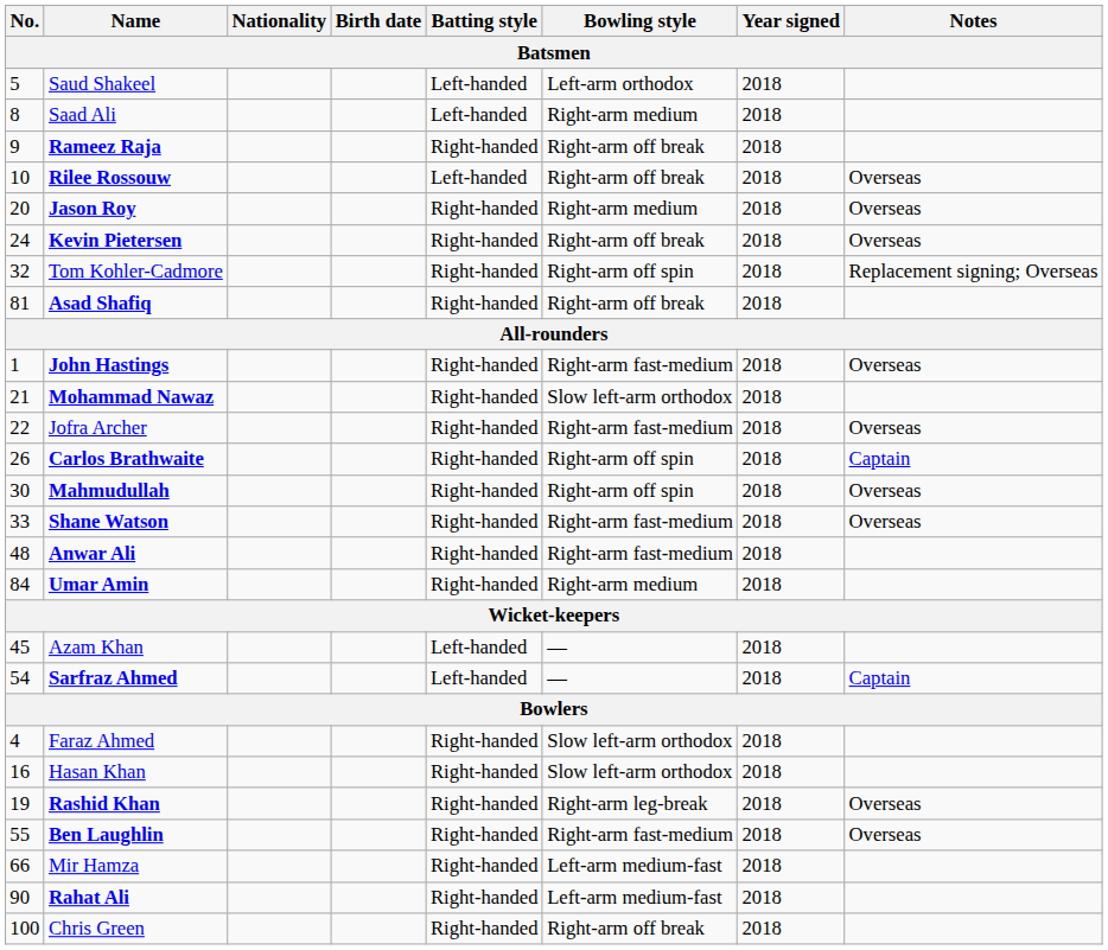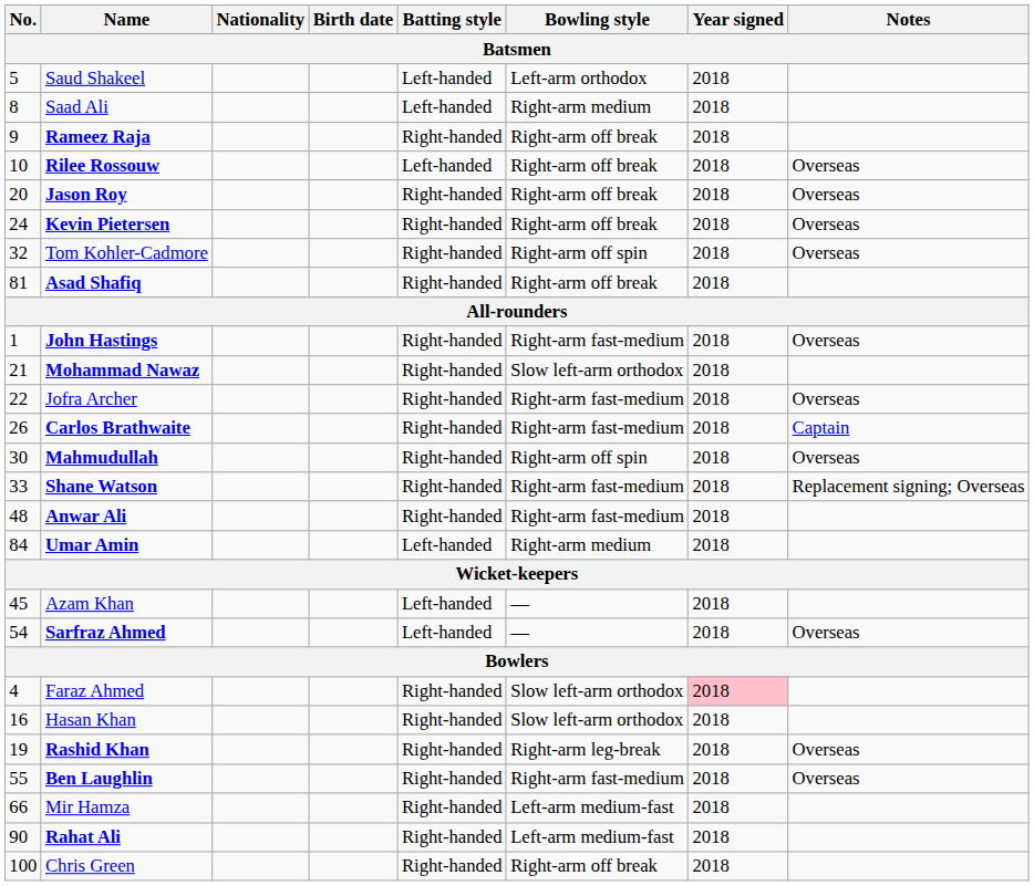 <table class="wikitable">
 <tr>
 <th>No.</th>
 <th>Name</th>
 <th>Nationality</th>
 <th>Birth date</th>
 <th>Batting style</th>
 <th>Bowling style</th>
 <th>Year signed</th>
 <th>Notes</th>
 </tr>
 <tr>
 <th colspan="8">Batsmen</th>
 </tr>
 <tr>
 <td>5</td>
 <td><a href='#'>Saud Shakeel</a></td>
 <td></td>
 <td></td>
 <td>Left-handed</td>
 <td>Left-arm orthodox</td>
 <td>2018</td>
 <td></td>
 </tr>
 <tr>
 <td>8</td>
 <td><a href='#'>Saad Ali</a></td>
 <td></td>
 <td></td>
 <td>Left-handed</td>
 <td>Right-arm medium</td>
 <td>2018</td>
 <td></td>
 </tr>
 <tr>
 <td>9</td>
 <td><strong><a href='#'>Rameez Raja</a></strong></td>
 <td></td>
 <td></td>
 <td>Right-handed</td>
 <td>Right-arm off break</td>
 <td>2018</td>
 <td></td>
 </tr>
 <tr>
 <td>10</td>
 <td><strong><a href='#'>Rilee Rossouw</a></strong></td>
 <td></td>
 <td></td>
 <td>Left-handed</td>
 <td>Right-arm off break</td>
 <td>2018</td>
 <td>Overseas</td>
 </tr>
 <tr>
 <td>20</td>
 <td><strong><a href='#'>Jason Roy</a></strong></td>
 <td></td>
 <td></td>
 <td>Right-handed</td>
-<td>Right-arm medium</td>
+<td>Right-arm off break</td>
 <td>2018</td>
 <td>Overseas</td>
 </tr>
 <tr>
 <td>24</td>
 <td><strong><a href='#'>Kevin Pietersen</a></strong></td>
 <td></td>
 <td></td>
 <td>Right-handed</td>
 <td>Right-arm off break</td>
 <td>2018</td>
 <td>Overseas</td>
 </tr>
 <tr>
 <td>32</td>
 <td><a href='#'>Tom Kohler-Cadmore</a></td>
 <td></td>
 <td></td>
 <td>Right-handed</td>
 <td>Right-arm off spin</td>
 <td>2018</td>
-<td>Replacement signing; Overseas</td>
+<td>Overseas</td>
 </tr>
 <tr>
 <td>81</td>
 <td><strong><a href='#'>Asad Shafiq</a></strong></td>
 <td></td>
 <td></td>
 <td>Right-handed</td>
 <td>Right-arm off break</td>
 <td>2018</td>
 <td></td>
 </tr>
 <tr>
 <th colspan="9">All-rounders</th>
 </tr>
 <tr>
 <td>1</td>
 <td><strong><a href='#'>John Hastings</a></strong></td>
 <td></td>
 <td></td>
 <td>Right-handed</td>
 <td>Right-arm fast-medium</td>
 <td>2018</td>
 <td>Overseas</td>
 </tr>
 <tr>
 <td>21</td>
 <td><strong><a href='#'>Mohammad Nawaz</a></strong></td>
 <td></td>
 <td></td>
 <td>Right-handed</td>
 <td>Slow left-arm orthodox</td>
 <td>2018</td>
 <td></td>
 </tr>
 <tr>
 <td>22</td>
 <td><a href='#'>Jofra Archer</a></td>
 <td></td>
 <td></td>
 <td>Right-handed</td>
 <td>Right-arm fast-medium</td>
 <td>2018</td>
 <td>Overseas</td>
 </tr>
 <tr>
 <td>26</td>
 <td><strong><a href='#'>Carlos Brathwaite</a></strong></td>
 <td></td>
 <td></td>
 <td>Right-handed</td>
-<td>Right-arm off spin</td>
+<td>Right-arm fast-medium</td>
 <td>2018</td>
 <td><a href='#'>Captain</a></td>
 </tr>
 <tr>
 <td>30</td>
 <td><strong><a href='#'>Mahmudullah</a></strong></td>
 <td></td>
 <td></td>
 <td>Right-handed</td>
 <td>Right-arm off spin</td>
 <td>2018</td>
 <td>Overseas</td>
 </tr>
 <tr>
 <td>33</td>
 <td><strong><a href='#'>Shane Watson</a></strong></td>
 <td></td>
 <td></td>
 <td>Right-handed</td>
 <td>Right-arm fast-medium</td>
 <td>2018</td>
-<td>Overseas</td>
+<td>Replacement signing; Overseas</td>
 </tr>
 <tr>
 <td>48</td>
 <td><strong><a href='#'>Anwar Ali</a></strong></td>
 <td></td>
 <td></td>
 <td>Right-handed</td>
 <td>Right-arm fast-medium</td>
 <td>2018</td>
 <td></td>
 </tr>
 <tr>
 <td>84</td>
 <td><strong><a href='#'>Umar Amin</a></strong></td>
 <td></td>
 <td></td>
-<td>Right-handed</td>
+<td>Left-handed</td>
 <td>Right-arm medium</td>
 <td>2018</td>
 <td></td>
 </tr>
 <tr>
 <th colspan="8">Wicket-keepers</th>
 </tr>
 <tr>
 <td>45</td>
 <td><a href='#'>Azam Khan</a></td>
 <td></td>
 <td></td>
 <td>Left-handed</td>
 <td>—</td>
 <td>2018</td>
 <td></td>
 </tr>
 <tr>
 <td>54</td>
 <td><strong><a href='#'>Sarfraz Ahmed</a></strong></td>
 <td></td>
 <td></td>
 <td>Left-handed</td>
 <td>—</td>
 <td>2018</td>
-<td><a href='#'>Captain</a></td>
+<td>Overseas</td>
 </tr>
 <tr>
 <th colspan="9">Bowlers</th>
 </tr>
 <tr>
 <td>4</td>
 <td><a href='#'>Faraz Ahmed</a></td>
 <td></td>
 <td></td>
 <td>Right-handed</td>
 <td>Slow left-arm orthodox</td>
-<td>2018</td>
+<td style="background: pink;">2018</td>
 <td></td>
 </tr>
 <tr>
 <td>16</td>
 <td><a href='#'>Hasan Khan</a></td>
 <td></td>
 <td></td>
 <td>Right-handed</td>
 <td>Slow left-arm orthodox</td>
 <td>2018</td>
 <td></td>
 </tr>
 <tr>
 <td>19</td>
 <td><strong><a href='#'>Rashid Khan</a></strong></td>
 <td></td>
 <td></td>
 <td>Right-handed</td>
 <td>Right-arm leg-break</td>
 <td>2018</td>
 <td>Overseas</td>
 </tr>
 <tr>
 <td>55</td>
 <td><strong><a href='#'>Ben Laughlin</a></strong></td>
 <td></td>
 <td></td>
 <td>Right-handed</td>
 <td>Right-arm fast-medium</td>
 <td>2018</td>
 <td>Overseas</td>
 </tr>
 <tr>
 <td>66</td>
 <td><a href='#'>Mir Hamza</a></td>
 <td></td>
 <td></td>
 <td>Right-handed</td>
 <td>Left-arm medium-fast</td>
 <td>2018</td>
 <td></td>
 </tr>
 <tr>
 <td>90</td>
 <td><strong><a href='#'>Rahat Ali</a></strong></td>
 <td></td>
 <td></td>
 <td>Right-handed</td>
 <td>Left-arm medium-fast</td>
 <td>2018</td>
 <td></td>
 </tr>
 <tr>
 <td>100</td>
 <td><a href='#'>Chris Green</a></td>
 <td></td>
 <td></td>
 <td>Right-handed</td>
 <td>Right-arm off break</td>
 <td>2018</td>
 <td></td>
 </tr>
 </table>
